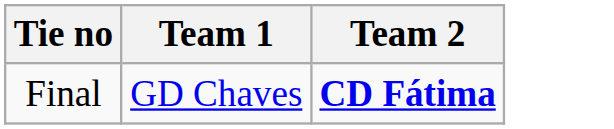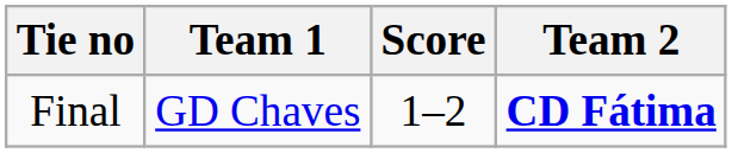 <table class="wikitable" style="text-align:center">
 <tr>
 <th style= width="40px">Tie no</th>
 <th style= width="150px">Team 1</th>
+<th style= width="60px">Score</th>
 <th style= width="150px">Team 2</th>
 </tr>
 <tr>
 <td>Final</td>
 <td><a href='#'>GD Chaves</a></td>
+<td>1–2</td>
 <td><strong><a href='#'>CD Fátima</a></strong></td>
 </tr>
 </table>
